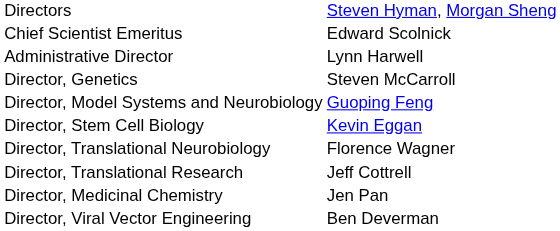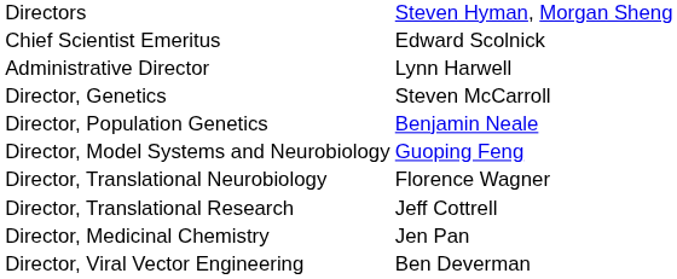 <table>
 <tr>
 <td>Directors</td>
 <td><a href='#'>Steven Hyman</a>, <a href='#'>Morgan Sheng</a></td>
 </tr>
 <tr>
 <td>Chief Scientist Emeritus</td>
 <td>Edward Scolnick</td>
 </tr>
 <tr>
 <td>Administrative Director</td>
 <td>Lynn Harwell</td>
 </tr>
 <tr>
 <td>Director, Genetics</td>
 <td>Steven McCarroll</td>
 </tr>
 <tr>
+<td>Director, Population Genetics</td>
+<td><a href='#'>Benjamin Neale</a></td>
+</tr>
+<tr>
 <td>Director, Model Systems and Neurobiology</td>
 <td><a href='#'>Guoping Feng</a></td>
-</tr>
-<tr>
-<td>Director, Stem Cell Biology</td>
-<td><a href='#'>Kevin Eggan</a></td>
 </tr>
 <tr>
 <td>Director, Translational Neurobiology</td>
 <td>Florence Wagner</td>
 </tr>
 <tr>
 <td>Director, Translational Research</td>
 <td>Jeff Cottrell</td>
 </tr>
 <tr>
 <td>Director, Medicinal Chemistry</td>
 <td>Jen Pan</td>
 </tr>
 <tr>
 <td>Director, Viral Vector Engineering</td>
 <td>Ben Deverman</td>
 </tr>
 </table>
